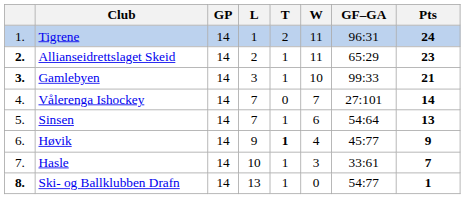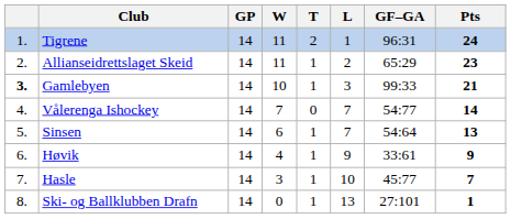 <table class="wikitable">
 <tr>
 <th width="30"></th>
 <th width="200">Club</th>
 <th width="30">GP</th>
+<th width="30">W</th>
+<th width="30">T</th>
 <th width="30">L</th>
-<th width="30">T</th>
-<th width="30">W</th>
 <th width="70">GF–GA</th>
 <th width="70">Pts</th>
 </tr>
 <tr bgcolor="#BCD2EE" align="center">
 <td>1.</td>
 <td align="left"><a href='#'>Tigrene</a></td>
 <td>14</td>
+<td>11</td>
+<td>2</td>
 <td>1</td>
-<td>2</td>
-<td>11</td>
 <td>96:31</td>
 <td><strong>24</strong></td>
 </tr>
 <tr bgcolor="#FFFFFF" align="center">
-<td><strong>2.</strong></td>
+<td>2.</td>
 <td align="left"><a href='#'>Allianseidrettslaget Skeid</a></td>
 <td>14</td>
+<td>11</td>
+<td>1</td>
 <td>2</td>
-<td>1</td>
-<td>11</td>
 <td>65:29</td>
 <td><strong>23</strong></td>
 </tr>
 <tr bgcolor="#FFFFFF" align="center">
 <td><strong>3.</strong></td>
 <td align="left"><a href='#'>Gamlebyen</a></td>
 <td>14</td>
+<td>10</td>
+<td>1</td>
 <td>3</td>
-<td>1</td>
-<td>10</td>
 <td>99:33</td>
 <td><strong>21</strong></td>
 </tr>
 <tr bgcolor="#FFFFFF" align="center">
 <td>4.</td>
 <td align="left"><a href='#'>Vålerenga Ishockey</a></td>
 <td>14</td>
 <td>7</td>
 <td>0</td>
 <td>7</td>
-<td>27:101</td>
+<td>54:77</td>
 <td><strong>14</strong></td>
 </tr>
 <tr bgcolor="#FFFFFF" align="center">
 <td>5.</td>
 <td align="left"><a href='#'>Sinsen</a></td>
 <td>14</td>
+<td>6</td>
+<td>1</td>
 <td>7</td>
-<td>1</td>
-<td>6</td>
 <td>54:64</td>
 <td><strong>13</strong></td>
 </tr>
 <tr bgcolor="#FFFFFF" align="center">
 <td>6.</td>
 <td align="left"><a href='#'>Høvik</a></td>
 <td>14</td>
+<td>4</td>
+<td>1</td>
 <td>9</td>
-<td><strong>1</strong></td>
-<td>4</td>
-<td>45:77</td>
+<td>33:61</td>
 <td><strong>9</strong></td>
 </tr>
 <tr bgcolor="#FFFFFF" align="center">
 <td>7.</td>
 <td align="left"><a href='#'>Hasle</a></td>
 <td>14</td>
+<td>3</td>
+<td>1</td>
 <td>10</td>
-<td>1</td>
-<td>3</td>
-<td>33:61</td>
+<td>45:77</td>
 <td><strong>7</strong></td>
 </tr>
 <tr bgcolor="#FFFFFF" align="center">
-<td><strong>8.</strong></td>
+<td>8.</td>
 <td align="left"><a href='#'>Ski- og Ballklubben Drafn</a></td>
 <td>14</td>
+<td>0</td>
+<td>1</td>
 <td>13</td>
-<td>1</td>
-<td>0</td>
-<td>54:77</td>
+<td>27:101</td>
 <td><strong>1</strong></td>
 </tr>
 </table>
